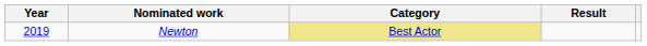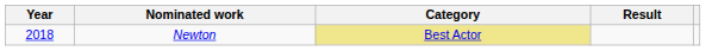 <table class="wikitable plainrowheaders sortable" width="70%">
 <tr>
 <th width="10%">Year</th>
 <th width="35%">Nominated work</th>
 <th width="40%">Category</th>
 <th width="15%">Result</th>
 <th scope="col" class="unsortable"></th>
 </tr>
 <tr>
-<td align="center"><a href='#'>2019</a></td>
+<td align="center"><a href='#'>2018</a></td>
 <td align="center"><em><a href='#'>Newton</a></em></td>
 <td align="center" style="background: khaki;"><a href='#'>Best Actor</a></td>
 <td></td>
 <td style="text-align:center;"></td>
 </tr>
 </table>
